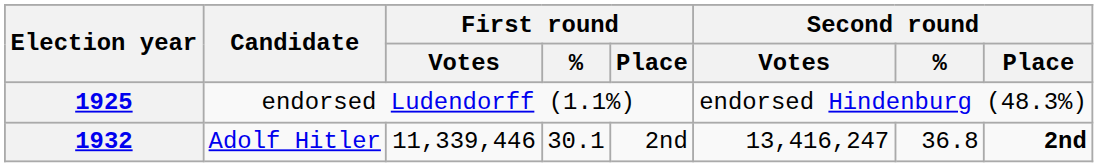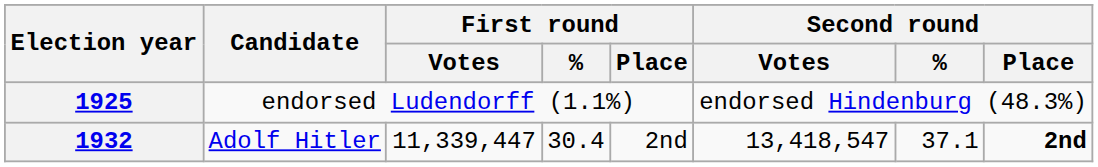 <table class=wikitable style="text-align: right;">
 <tr>
 <th rowspan=2>Election year</th>
 <th rowspan=2>Candidate</th>
 <th colspan=3>First round</th>
 <th colspan=3>Second round</th>
 </tr>
 <tr>
 <th>Votes</th>
 <th>%</th>
 <th>Place</th>
 <th>Votes</th>
 <th>%</th>
 <th>Place</th>
 </tr>
 <tr>
 <th><a href='#'>1925</a></th>
 <td colspan=4 align=center>endorsed <a href='#'>Ludendorff</a> (1.1%)</td>
 <td colspan=3 align=center>endorsed <a href='#'>Hindenburg</a> (48.3%)</td>
 </tr>
 <tr>
 <th><a href='#'>1932</a></th>
 <td><a href='#'>Adolf Hitler</a></td>
-<td>11,339,446</td>
-<td>30.1</td>
+<td>11,339,447</td>
+<td>30.4</td>
 <td>2nd</td>
-<td>13,416,247</td>
-<td>36.8</td>
+<td>13,418,547</td>
+<td>37.1</td>
 <td><strong>2nd</strong></td>
 </tr>
 </table>
